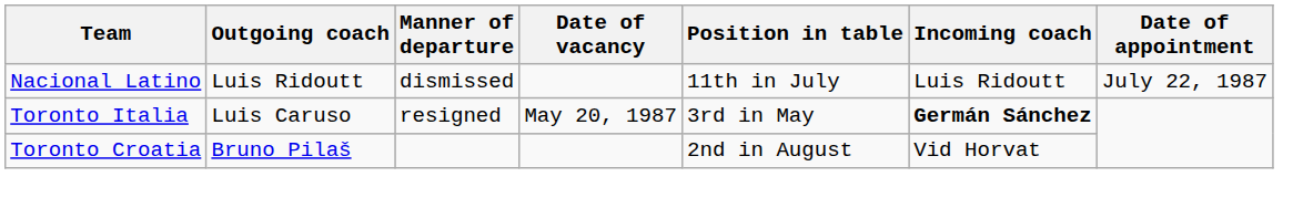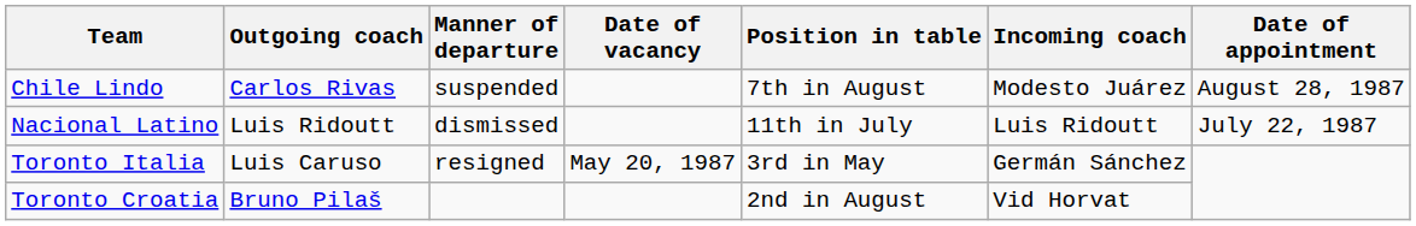 <table class="wikitable sortable">
 <tr>
 <th>Team</th>
 <th>Outgoing coach</th>
 <th>Manner of <br> departure</th>
 <th>Date of <br> vacancy</th>
 <th>Position in table</th>
 <th>Incoming coach</th>
 <th>Date of <br> appointment</th>
+</tr>
+<tr>
+<td><a href='#'>Chile Lindo</a></td>
+<td> <a href='#'>Carlos Rivas</a></td>
+<td>suspended</td>
+<td></td>
+<td>7th in August</td>
+<td>Modesto Juárez</td>
+<td>August 28, 1987</td>
 </tr>
 <tr>
 <td><a href='#'>Nacional Latino</a></td>
 <td> Luis Ridoutt</td>
 <td>dismissed</td>
 <td></td>
 <td>11th in July</td>
 <td> Luis Ridoutt</td>
 <td>July 22, 1987</td>
 </tr>
 <tr>
 <td><a href='#'>Toronto Italia</a></td>
 <td>Luis Caruso</td>
 <td>resigned</td>
 <td>May 20, 1987</td>
 <td>3rd in May</td>
-<td><strong>Germán Sánchez</strong></td>
+<td>Germán Sánchez</td>
 </tr>
 <tr>
 <td><a href='#'>Toronto Croatia</a></td>
 <td> <a href='#'>Bruno Pilaš</a></td>
 <td></td>
 <td></td>
 <td>2nd in August</td>
 <td> Vid Horvat</td>
 </tr>
 </table>
